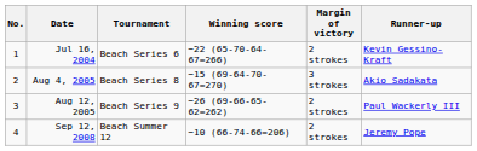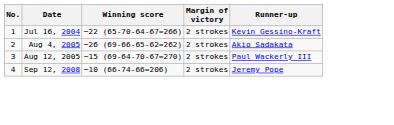 <table class="wikitable" style="font-size:95%;">
 <tr>
 <th>No.</th>
 <th>Date</th>
-<th>Tournament</th>
 <th>Winning score</th>
 <th>Margin of<br>victory</th>
 <th>Runner-up</th>
 </tr>
 <tr>
 <td align=center>1</td>
 <td align=right>Jul 16, <a href='#'>2004</a></td>
-<td>Beach Series 6</td>
 <td>−22 (65-70-64-67=266)</td>
 <td>2 strokes</td>
 <td> <a href='#'>Kevin Gessino-Kraft</a></td>
 </tr>
 <tr>
 <td align=center>2</td>
 <td align=right>Aug 4, <a href='#'>2005</a></td>
-<td>Beach Series 8</td>
-<td>−15 (69-64-70-67=270)</td>
-<td>3 strokes</td>
+<td>−26 (69-66-65-62=262)</td>
+<td>2 strokes</td>
 <td> <a href='#'>Akio Sadakata</a></td>
 </tr>
 <tr>
 <td align=center>3</td>
 <td align=right>Aug 12, 2005</td>
-<td>Beach Series 9</td>
-<td>−26 (69-66-65-62=262)</td>
+<td>−15 (69-64-70-67=270)</td>
 <td>2 strokes</td>
 <td> <a href='#'>Paul Wackerly III</a></td>
 </tr>
 <tr>
 <td align=center>4</td>
 <td align=right>Sep 12, <a href='#'>2008</a></td>
-<td>Beach Summer 12</td>
 <td>−10 (66-74-66=206)</td>
 <td>2 strokes</td>
 <td> <a href='#'>Jeremy Pope</a></td>
 </tr>
 </table>
